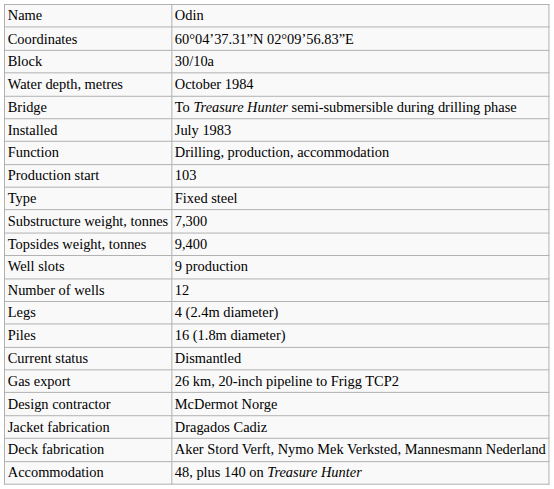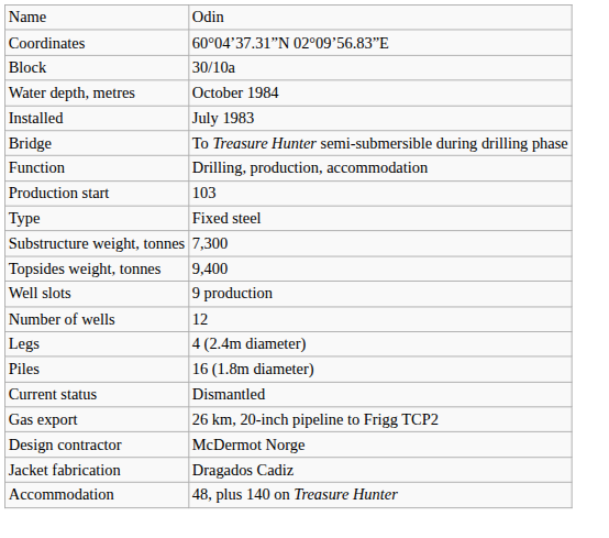 <table class="wikitable">
 <tr>
 <td>Name</td>
 <td>Odin</td>
 </tr>
 <tr>
 <td>Coordinates</td>
 <td>60°04’37.31”N 02°09’56.83”E</td>
 </tr>
 <tr>
 <td>Block</td>
 <td>30/10a</td>
 </tr>
 <tr>
 <td>Water depth, metres</td>
 <td>October 1984</td>
 </tr>
 <tr>
+<td>Installed</td>
+<td>July 1983</td>
+</tr>
+<tr>
 <td>Bridge</td>
 <td>To <em>Treasure Hunter</em> semi-submersible  during drilling phase</td>
-</tr>
-<tr>
-<td>Installed</td>
-<td>July 1983</td>
 </tr>
 <tr>
 <td>Function</td>
 <td>Drilling, production,  accommodation</td>
 </tr>
 <tr>
 <td>Production start</td>
 <td>103</td>
 </tr>
 <tr>
 <td>Type</td>
 <td>Fixed steel</td>
 </tr>
 <tr>
 <td>Substructure weight, tonnes</td>
 <td>7,300</td>
 </tr>
 <tr>
 <td>Topsides weight, tonnes</td>
 <td>9,400</td>
 </tr>
 <tr>
 <td>Well slots</td>
 <td>9 production</td>
 </tr>
 <tr>
 <td>Number of wells</td>
 <td>12</td>
 </tr>
 <tr>
 <td>Legs</td>
 <td>4 (2.4m diameter)</td>
 </tr>
 <tr>
 <td>Piles</td>
 <td>16 (1.8m diameter)</td>
 </tr>
 <tr>
 <td>Current status</td>
 <td>Dismantled</td>
 </tr>
 <tr>
 <td>Gas export</td>
 <td>26 km, 20-inch pipeline to Frigg  TCP2</td>
 </tr>
 <tr>
 <td>Design contractor</td>
 <td>McDermot Norge</td>
 </tr>
 <tr>
 <td>Jacket fabrication</td>
 <td>Dragados Cadiz</td>
 </tr>
 <tr>
-<td>Deck fabrication</td>
-<td>Aker Stord Verft, Nymo Mek Verksted,  Mannesmann Nederland</td>
-</tr>
-<tr>
 <td>Accommodation</td>
 <td>48, plus 140 on <em>Treasure Hunter</em></td>
 </tr>
 </table>
